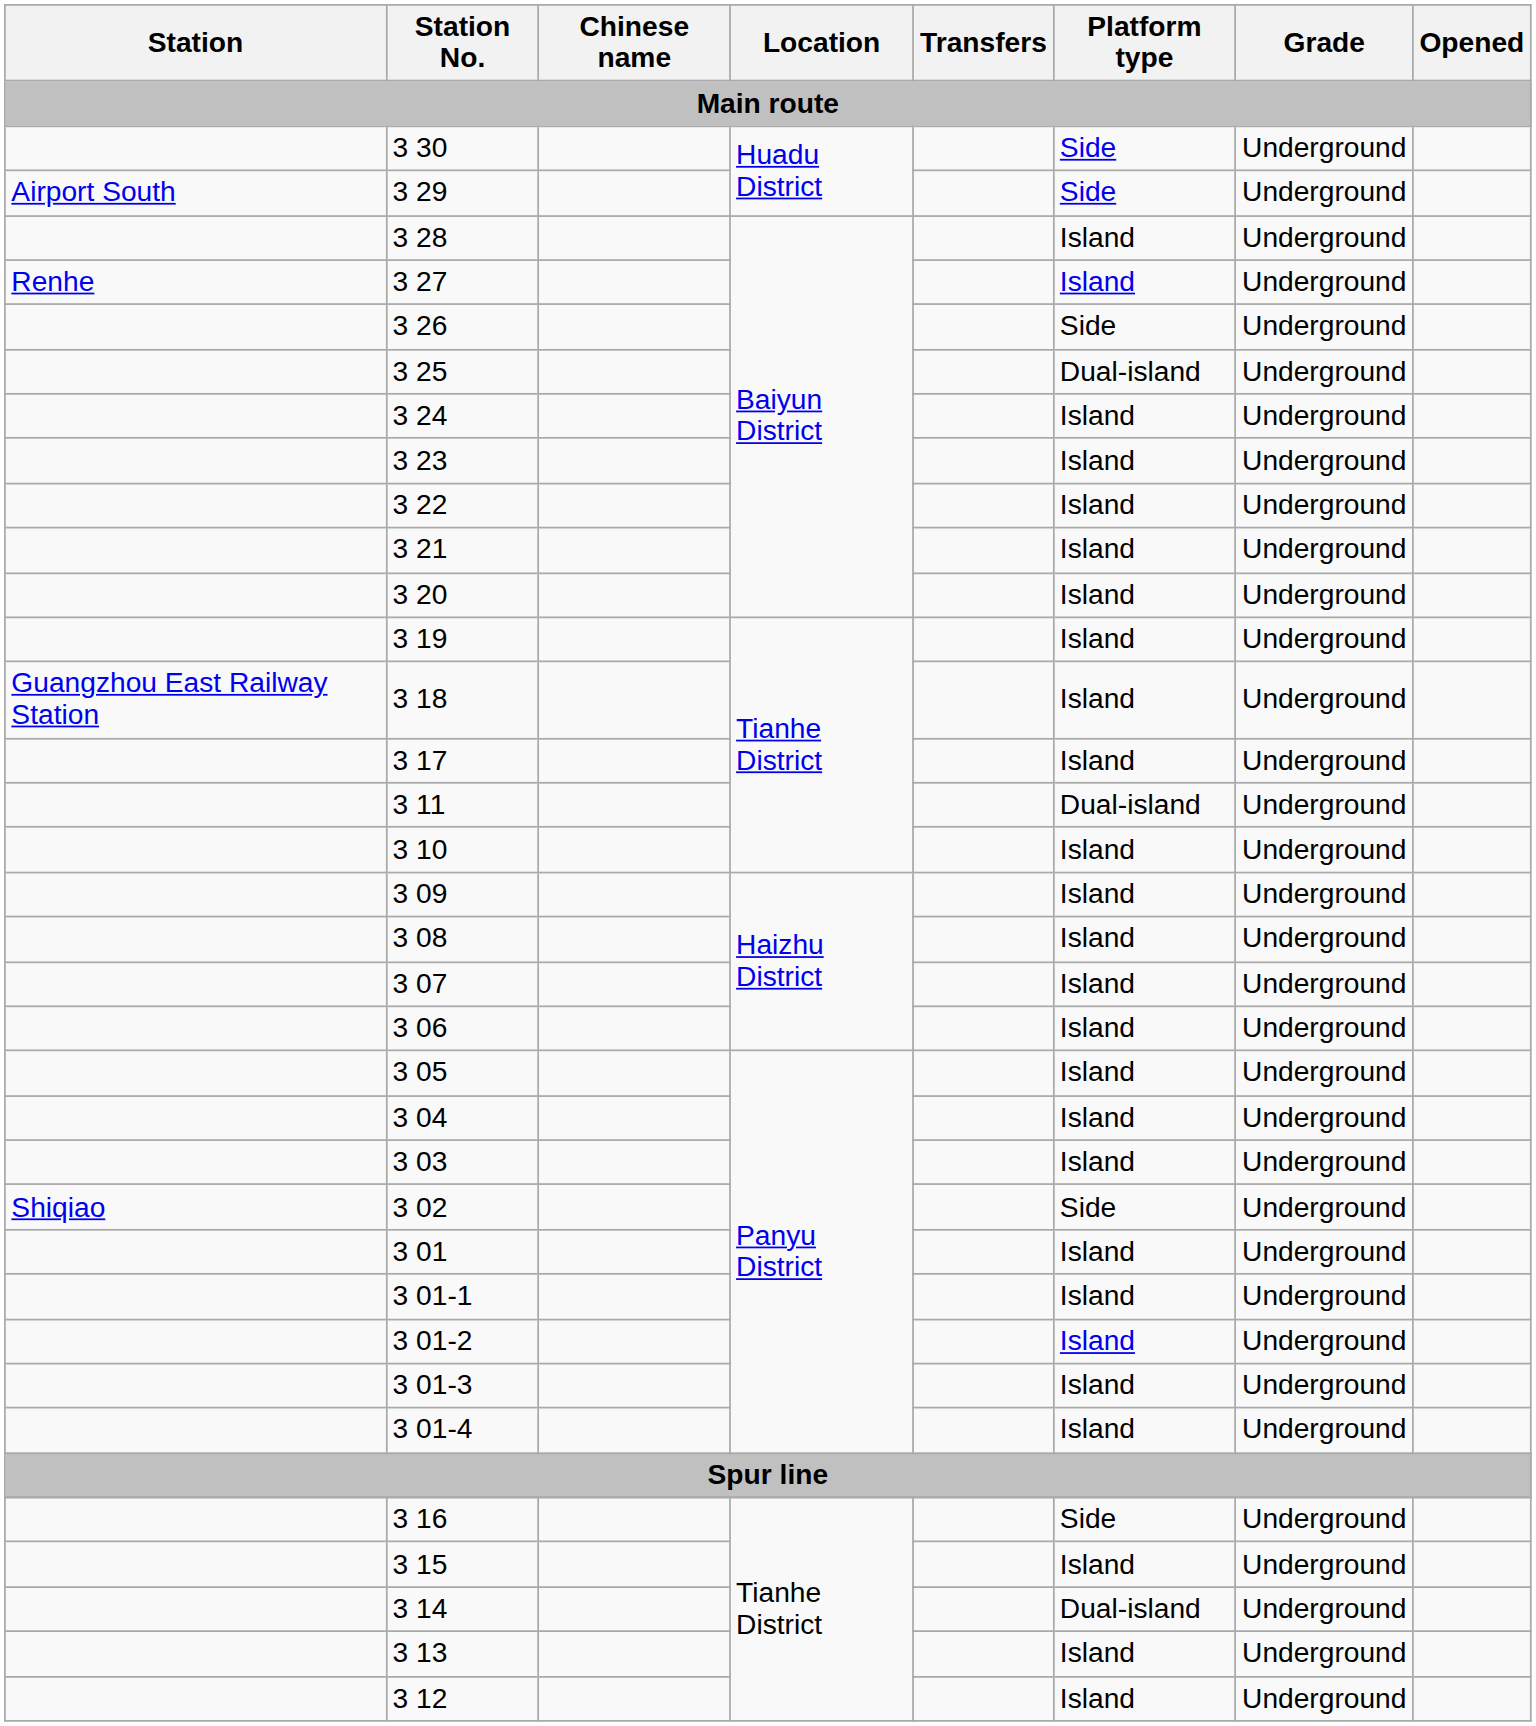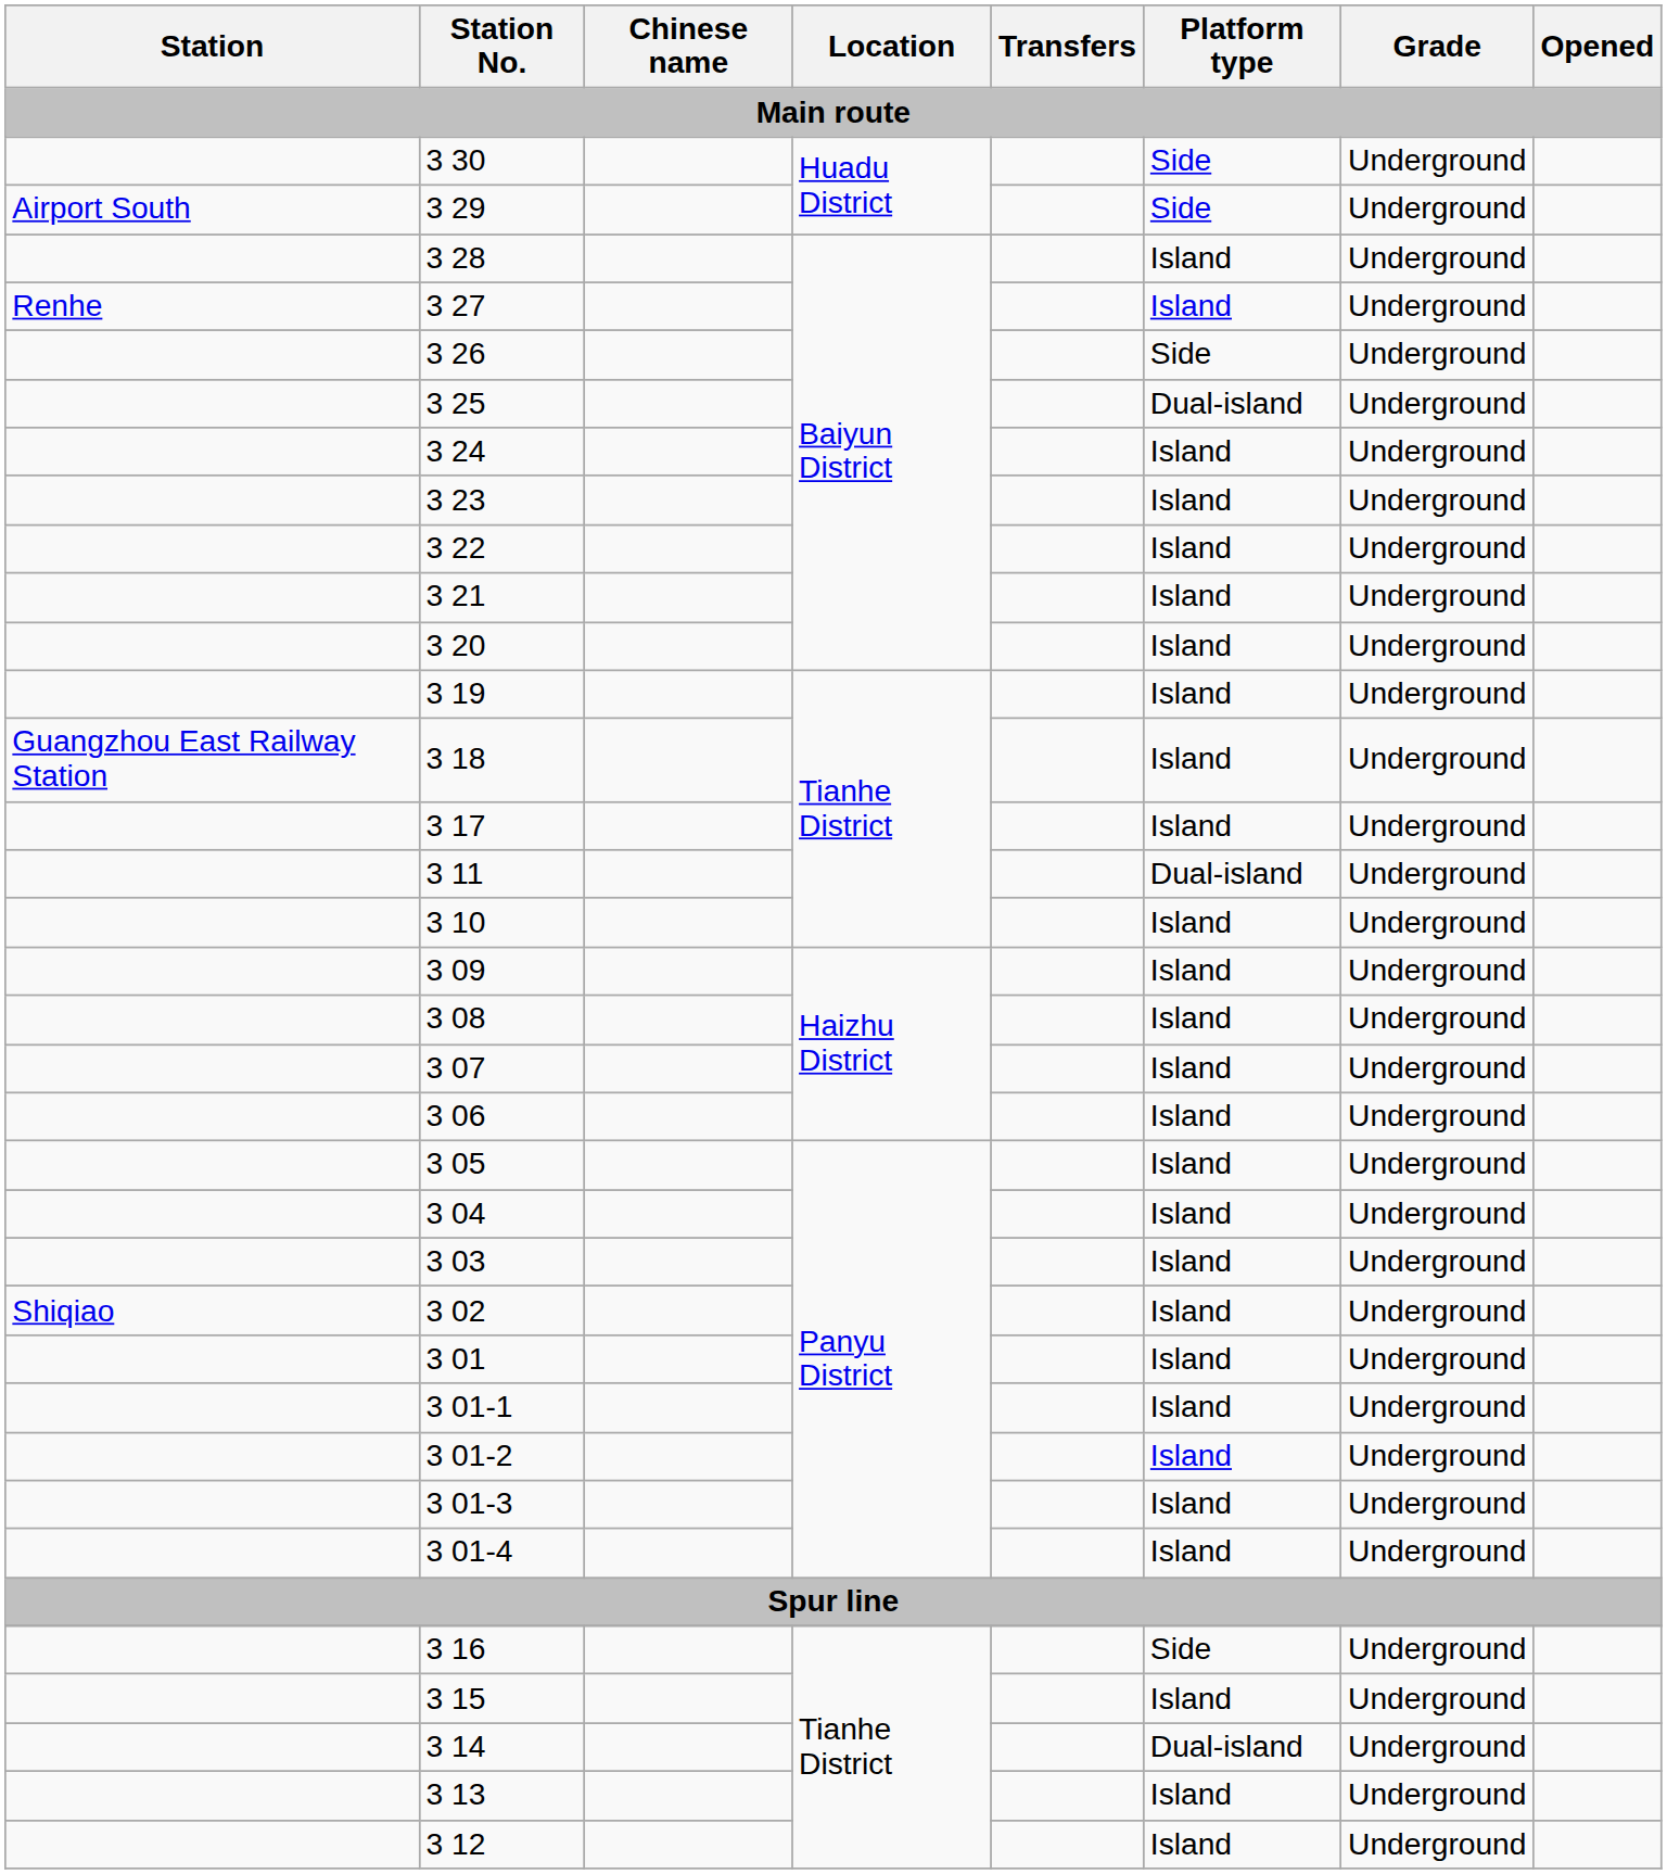 <table class="wikitable">
 <tr>
 <th>Station</th>
 <th>Station No.</th>
 <th>Chinese name</th>
 <th>Location</th>
 <th>Transfers</th>
 <th>Platform type</th>
 <th>Grade</th>
 <th>Opened</th>
 </tr>
 <tr>
 <th colspan="8" style="background: #c0c0c0">Main route</th>
 </tr>
 <tr>
 <td></td>
 <td>3 30</td>
 <td></td>
 <td rowspan="2"><a href='#'>Huadu District</a></td>
 <td></td>
 <td><a href='#'>Side</a></td>
 <td>Underground</td>
 <td></td>
 </tr>
 <tr>
 <td><a href='#'>Airport South</a></td>
 <td>3 29</td>
 <td></td>
 <td></td>
 <td><a href='#'>Side</a></td>
 <td>Underground</td>
 <td></td>
 </tr>
 <tr>
 <td></td>
 <td>3 28</td>
 <td></td>
 <td rowspan="9"><a href='#'>Baiyun District</a></td>
 <td style="text-align: center"></td>
 <td>Island</td>
 <td>Underground</td>
 <td></td>
 </tr>
 <tr>
 <td><a href='#'>Renhe</a></td>
 <td>3 27</td>
 <td></td>
 <td></td>
 <td><a href='#'>Island</a></td>
 <td>Underground</td>
 <td></td>
 </tr>
 <tr>
 <td></td>
 <td>3 26</td>
 <td></td>
 <td></td>
 <td>Side</td>
 <td>Underground</td>
 <td></td>
 </tr>
 <tr>
 <td></td>
 <td>3 25</td>
 <td></td>
 <td style="text-align: center"> </td>
 <td>Dual-island</td>
 <td>Underground</td>
 <td></td>
 </tr>
 <tr>
 <td></td>
 <td>3 24</td>
 <td></td>
 <td></td>
 <td>Island</td>
 <td>Underground</td>
 <td></td>
 </tr>
 <tr>
 <td></td>
 <td>3 23</td>
 <td></td>
 <td></td>
 <td>Island</td>
 <td>Underground</td>
 <td></td>
 </tr>
 <tr>
 <td></td>
 <td>3 22</td>
 <td></td>
 <td></td>
 <td>Island</td>
 <td>Underground</td>
 <td></td>
 </tr>
 <tr>
 <td></td>
 <td>3 21</td>
 <td></td>
 <td></td>
 <td>Island</td>
 <td>Underground</td>
 <td></td>
 </tr>
 <tr>
 <td></td>
 <td>3 20</td>
 <td></td>
 <td></td>
 <td>Island</td>
 <td>Underground</td>
 <td></td>
 </tr>
 <tr>
 <td></td>
 <td>3 19</td>
 <td></td>
 <td rowspan="5"><a href='#'>Tianhe District</a></td>
 <td style="text-align: center;"></td>
 <td>Island</td>
 <td>Underground</td>
 <td></td>
 </tr>
 <tr>
 <td><a href='#'>Guangzhou East Railway Station</a></td>
 <td>3 18</td>
 <td></td>
 <td style="text-align: center"></td>
 <td>Island</td>
 <td>Underground</td>
 <td></td>
 </tr>
 <tr>
 <td></td>
 <td>3 17</td>
 <td></td>
 <td style="text-align: center"></td>
 <td>Island</td>
 <td>Underground</td>
 <td></td>
 </tr>
 <tr>
 <td></td>
 <td>3 11</td>
 <td></td>
 <td style="text-align: center"> </td>
 <td>Dual-island</td>
 <td>Underground</td>
 <td></td>
 </tr>
 <tr>
 <td></td>
 <td>3 10</td>
 <td></td>
 <td style="text-align: center"></td>
 <td>Island</td>
 <td>Underground</td>
 <td></td>
 </tr>
 <tr>
 <td></td>
 <td>3 09</td>
 <td></td>
 <td rowspan="4"><a href='#'>Haizhu District</a></td>
 <td style="text-align: center"> </td>
 <td>Island</td>
 <td>Underground</td>
 <td></td>
 </tr>
 <tr>
 <td></td>
 <td>3 08</td>
 <td></td>
 <td style="text-align: center"></td>
 <td>Island</td>
 <td>Underground</td>
 <td></td>
 </tr>
 <tr>
 <td></td>
 <td>3 07</td>
 <td></td>
 <td style="text-align: center"></td>
 <td>Island</td>
 <td>Underground</td>
 <td></td>
 </tr>
 <tr>
 <td></td>
 <td>3 06</td>
 <td></td>
 <td style="text-align: center;"></td>
 <td>Island</td>
 <td>Underground</td>
 <td></td>
 </tr>
 <tr>
 <td></td>
 <td>3 05</td>
 <td></td>
 <td rowspan="9"><a href='#'>Panyu District</a></td>
 <td></td>
 <td>Island</td>
 <td>Underground</td>
 <td></td>
 </tr>
 <tr>
 <td></td>
 <td>3 04</td>
 <td></td>
 <td></td>
 <td>Island</td>
 <td>Underground</td>
 <td></td>
 </tr>
 <tr>
 <td></td>
 <td>3 03</td>
 <td></td>
 <td style="text-align: center"></td>
 <td>Island</td>
 <td>Underground</td>
 <td></td>
 </tr>
 <tr>
 <td><a href='#'>Shiqiao</a></td>
 <td>3 02</td>
 <td></td>
 <td></td>
-<td>Side</td>
+<td>Island</td>
 <td>Underground</td>
 <td></td>
 </tr>
 <tr>
 <td></td>
 <td>3 01</td>
 <td></td>
 <td style="text-align: center"> </td>
 <td>Island</td>
 <td>Underground</td>
 <td></td>
 </tr>
 <tr>
 <td></td>
 <td>3 01-1</td>
 <td></td>
 <td></td>
 <td>Island</td>
 <td>Underground</td>
 <td></td>
 </tr>
 <tr>
 <td></td>
 <td>3 01-2</td>
 <td></td>
 <td></td>
 <td><a href='#'>Island</a></td>
 <td>Underground</td>
 <td></td>
 </tr>
 <tr>
 <td></td>
 <td>3 01-3</td>
 <td></td>
 <td></td>
 <td>Island</td>
 <td>Underground</td>
 <td></td>
 </tr>
 <tr>
 <td></td>
 <td>3 01-4</td>
 <td></td>
 <td style="text-align: center"></td>
 <td>Island</td>
 <td>Underground</td>
 <td></td>
 </tr>
 <tr>
 <th colspan="8" style="background: #c0c0c0">Spur line</th>
 </tr>
 <tr>
 </tr>
 <tr>
 <td></td>
 <td>3 16</td>
 <td></td>
 <td rowspan="5">Tianhe District</td>
 <td style="text-align: center;"></td>
 <td>Side</td>
 <td>Underground</td>
 <td></td>
 </tr>
 <tr>
 <td></td>
 <td>3 15</td>
 <td></td>
 <td></td>
 <td>Island</td>
 <td>Underground</td>
 <td></td>
 </tr>
 <tr>
 <td></td>
 <td>3 14</td>
 <td></td>
 <td style="text-align: center"></td>
 <td>Dual-island</td>
 <td>Underground</td>
 <td></td>
 </tr>
 <tr>
 <td></td>
 <td>3 13</td>
 <td></td>
 <td></td>
 <td>Island</td>
 <td>Underground</td>
 <td></td>
 </tr>
 <tr>
 <td></td>
 <td>3 12</td>
 <td></td>
 <td></td>
 <td>Island</td>
 <td>Underground</td>
 <td></td>
 </tr>
 </table>
